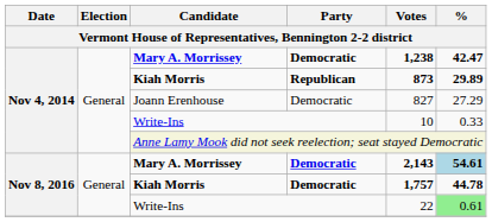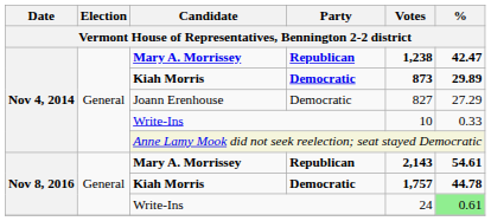 <table class="wikitable">
 <tr>
 <th>Date</th>
 <th>Election</th>
 <th>Candidate</th>
 <th>Party</th>
 <th>Votes</th>
 <th>%</th>
 </tr>
 <tr>
 <th colspan="6">Vermont House of Representatives, Bennington 2-2 district</th>
 </tr>
 <tr>
 <th rowspan="5">Nov 4, 2014</th>
 <td rowspan="5" align="center">General</td>
 <td><strong><a href='#'>Mary A. Morrissey</a></strong></td>
-<td><strong>Democratic</strong></td>
+<td><strong><a href='#'>Republican</a></strong></td>
 <td align="right"><strong>1,238</strong></td>
 <td align="right"><strong>42.47</strong></td>
 </tr>
 <tr>
 <td><strong>Kiah Morris</strong></td>
-<td><strong>Republican</strong></td>
+<td><strong><a href='#'>Democratic</a></strong></td>
 <td align="right"><strong>873</strong></td>
 <td align="right"><strong>29.89</strong></td>
 </tr>
 <tr>
 <td>Joann Erenhouse</td>
 <td>Democratic</td>
 <td align="right">827</td>
 <td align="right">27.29</td>
 </tr>
 <tr>
 <td colspan="2"><a href='#'>Write-Ins</a></td>
 <td align="right">10</td>
 <td align="right">0.33</td>
 </tr>
 <tr>
 <td colspan="4" style="background:Beige"><em><a href='#'>Anne Lamy Mook</a> did not seek reelection; seat stayed Democratic</em></td>
 </tr>
 <tr>
 <th rowspan="3">Nov 8, 2016</th>
 <td rowspan="3" align="center">General</td>
 <td><strong>Mary A. Morrissey</strong></td>
-<td><strong><a href='#'>Democratic</a></strong></td>
+<td><strong>Republican</strong></td>
 <td align="right"><strong>2,143</strong></td>
-<td align="right" style="background: lightblue;"><strong>54.61</strong></td>
+<td align="right"><strong>54.61</strong></td>
 </tr>
 <tr>
 <td><strong>Kiah Morris</strong></td>
 <td><strong>Democratic</strong></td>
 <td align="right"><strong>1,757</strong></td>
 <td align="right"><strong>44.78</strong></td>
 </tr>
 <tr>
 <td colspan="2">Write-Ins</td>
-<td align="right">22</td>
+<td align="right">24</td>
 <td align="right" style="background: lightgreen;">0.61</td>
 </tr>
 <tr>
 </tr>
 </table>
